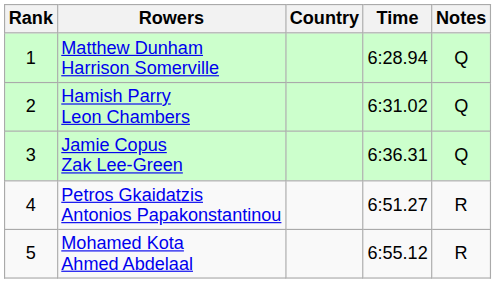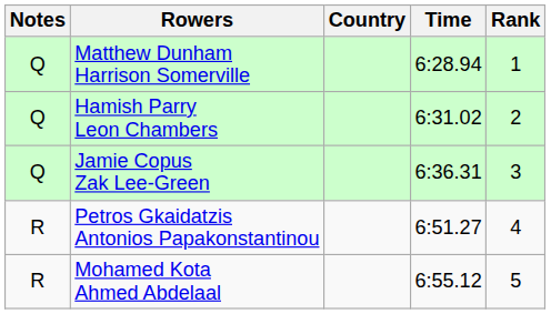 <table class="wikitable" style="text-align:center">
 <tr>
-<th>Rank</th>
+<th>Notes</th>
 <th>Rowers</th>
 <th>Country</th>
 <th>Time</th>
-<th>Notes</th>
+<th>Rank</th>
 </tr>
 <tr bgcolor=ccffcc>
-<td>1</td>
+<td>Q</td>
 <td align="left"><a href='#'>Matthew Dunham</a><br><a href='#'>Harrison Somerville</a></td>
 <td align="left"></td>
 <td>6:28.94</td>
-<td>Q</td>
+<td>1</td>
 </tr>
 <tr bgcolor=ccffcc>
-<td>2</td>
+<td>Q</td>
 <td align="left"><a href='#'>Hamish Parry</a><br><a href='#'>Leon Chambers</a></td>
 <td align="left"></td>
 <td>6:31.02</td>
-<td>Q</td>
+<td>2</td>
 </tr>
 <tr bgcolor=ccffcc>
-<td>3</td>
+<td>Q</td>
 <td align="left"><a href='#'>Jamie Copus</a><br><a href='#'>Zak Lee-Green</a></td>
 <td align="left"></td>
 <td>6:36.31</td>
-<td>Q</td>
+<td>3</td>
 </tr>
 <tr>
-<td>4</td>
+<td>R</td>
 <td align="left"><a href='#'>Petros Gkaidatzis</a><br><a href='#'>Antonios Papakonstantinou</a></td>
 <td align="left"></td>
 <td>6:51.27</td>
-<td>R</td>
+<td>4</td>
 </tr>
 <tr>
-<td>5</td>
+<td>R</td>
 <td align="left"><a href='#'>Mohamed Kota</a><br><a href='#'>Ahmed Abdelaal</a></td>
 <td align="left"></td>
 <td>6:55.12</td>
-<td>R</td>
+<td>5</td>
 </tr>
 </table>
